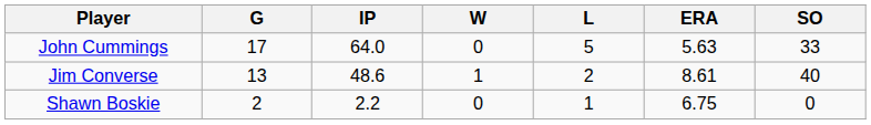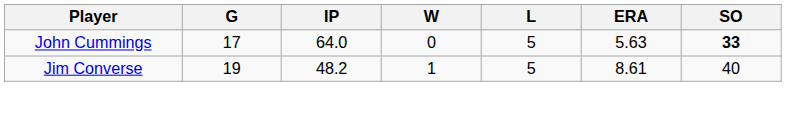 <table class="wikitable sortable">
 <tr>
 <th bgcolor="#DDDDFF" width="16%">Player</th>
 <th bgcolor="#DDDDFF" width="9%">G</th>
 <th bgcolor="#DDDDFF" width="9%">IP</th>
 <th bgcolor="#DDDDFF" width="9%">W</th>
 <th bgcolor="#DDDDFF" width="9%">L</th>
 <th bgcolor="#DDDDFF" width="9%">ERA</th>
 <th bgcolor="#DDDDFF" width="9%">SO</th>
 </tr>
 <tr align=center>
 <td><a href='#'>John Cummings</a></td>
 <td>17</td>
 <td>64.0</td>
 <td>0</td>
 <td>5</td>
 <td>5.63</td>
-<td>33</td>
+<td><strong>33</strong></td>
 </tr>
 <tr align=center>
 <td><a href='#'>Jim Converse</a></td>
-<td>13</td>
-<td>48.6</td>
+<td>19</td>
+<td>48.2</td>
 <td>1</td>
-<td>2</td>
+<td>5</td>
 <td>8.61</td>
 <td>40</td>
 </tr>
-<tr align=center>
-<td><a href='#'>Shawn Boskie</a></td>
-<td>2</td>
-<td>2.2</td>
-<td>0</td>
-<td>1</td>
-<td>6.75</td>
-<td>0</td>
-</tr>
 </table>
